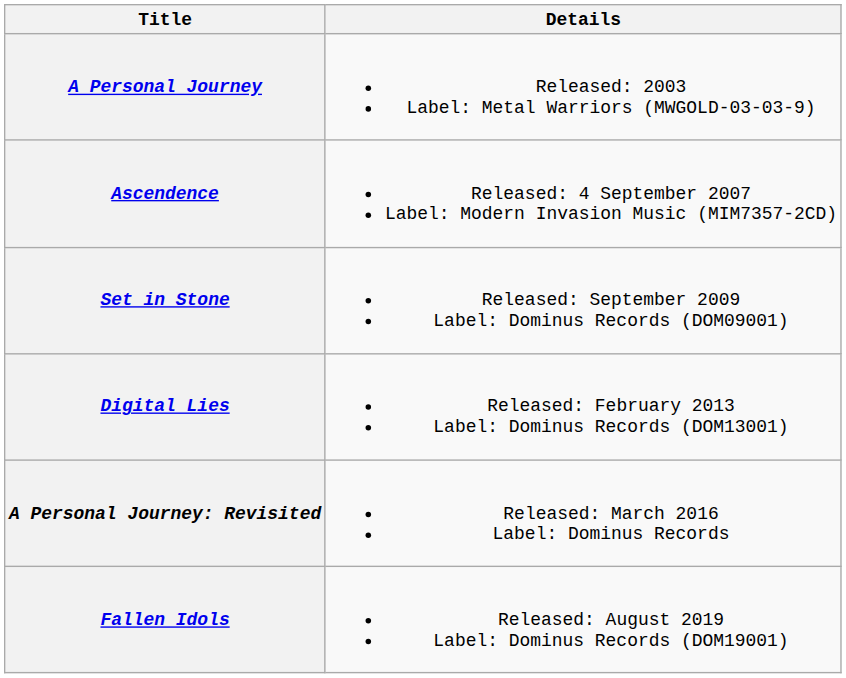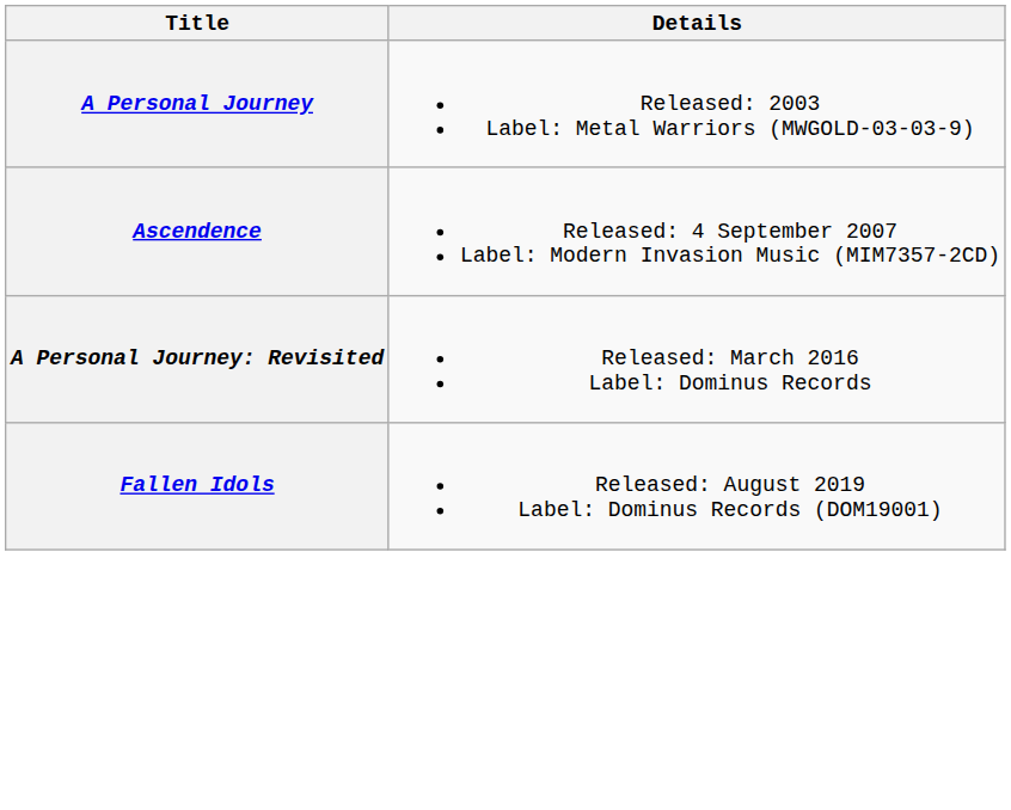 <table class="wikitable plainrowheaders" style="text-align:center;">
 <tr>
 <th>Title</th>
 <th>Details</th>
 </tr>
 <tr>
 <th scope="row"><em><a href='#'>A Personal Journey</a></em></th>
 <td><br><ul><li>Released: 2003</li><li>Label: Metal Warriors	(MWGOLD-03-03-9)</li></ul></td>
 </tr>
 <tr>
 <th scope="row"><em><a href='#'>Ascendence</a></em></th>
 <td><br><ul><li>Released: 4 September 2007</li><li>Label: Modern Invasion Music	(MIM7357-2CD)</li></ul></td>
 </tr>
 <tr>
-<th scope="row"><em><a href='#'>Set in Stone</a></em></th>
-<td><br><ul><li>Released: September 2009</li><li>Label: Dominus Records (DOM09001)</li></ul></td>
-</tr>
-<tr>
-<th scope="row"><em><a href='#'>Digital Lies</a></em></th>
-<td><br><ul><li>Released: February 2013</li><li>Label: Dominus Records (DOM13001)</li></ul></td>
-</tr>
-<tr>
 <th scope="row"><em>A Personal Journey: Revisited</em></th>
 <td><br><ul><li>Released: March 2016</li><li>Label: Dominus Records</li></ul></td>
 </tr>
 <tr>
 <th scope="row"><em><a href='#'>Fallen Idols</a></em></th>
 <td><br><ul><li>Released: August 2019</li><li>Label: Dominus Records (DOM19001)</li></ul></td>
 </tr>
 </table>
